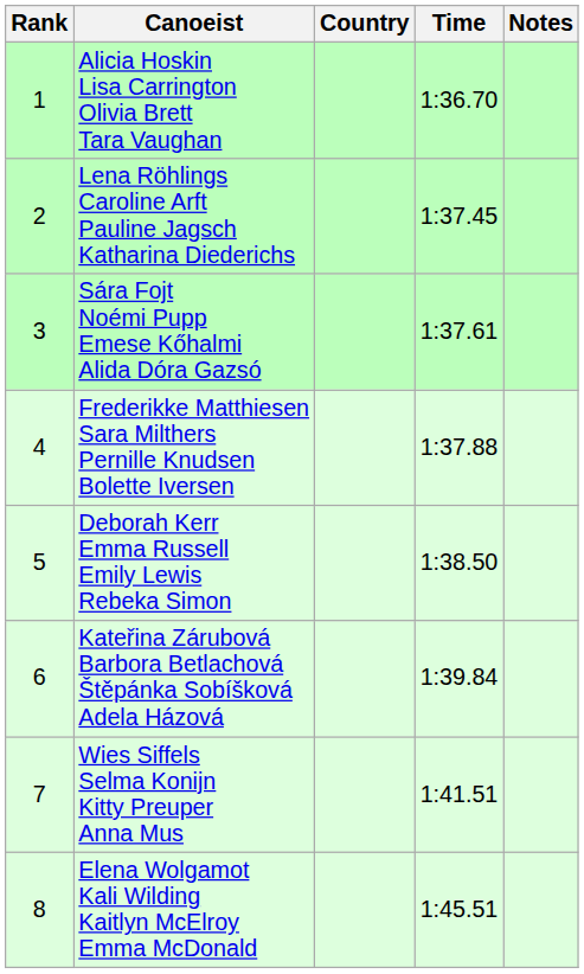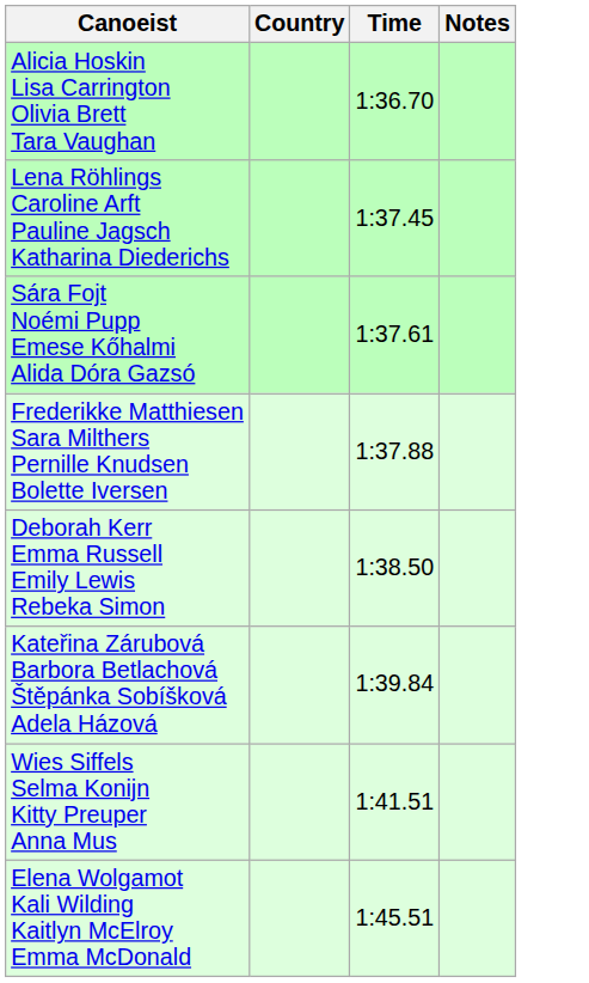 <table class="wikitable" style="text-align:center">
 <tr>
-<th>Rank</th>
 <th>Canoeist</th>
 <th>Country</th>
 <th>Time</th>
 <th>Notes</th>
 </tr>
 <tr bgcolor=bbffbb>
-<td>1</td>
 <td align="left"><a href='#'>Alicia Hoskin</a><br><a href='#'>Lisa Carrington</a><br><a href='#'>Olivia Brett</a><br><a href='#'>Tara Vaughan</a></td>
 <td align="left"></td>
 <td>1:36.70</td>
 <td></td>
 </tr>
 <tr bgcolor=bbffbb>
-<td>2</td>
 <td align="left"><a href='#'>Lena Röhlings</a><br><a href='#'>Caroline Arft</a><br><a href='#'>Pauline Jagsch</a><br><a href='#'>Katharina Diederichs</a></td>
 <td align="left"></td>
 <td>1:37.45</td>
 <td></td>
 </tr>
 <tr bgcolor=bbffbb>
-<td>3</td>
 <td align="left"><a href='#'>Sára Fojt</a><br><a href='#'>Noémi Pupp</a><br><a href='#'>Emese Kőhalmi</a><br><a href='#'>Alida Dóra Gazsó</a></td>
 <td align="left"></td>
 <td>1:37.61</td>
 <td></td>
 </tr>
 <tr bgcolor=ddffdd>
-<td>4</td>
 <td align="left"><a href='#'>Frederikke Matthiesen</a><br><a href='#'>Sara Milthers</a><br><a href='#'>Pernille Knudsen</a><br><a href='#'>Bolette Iversen</a></td>
 <td align="left"></td>
 <td>1:37.88</td>
 <td></td>
 </tr>
 <tr bgcolor=ddffdd>
-<td>5</td>
 <td align="left"><a href='#'>Deborah Kerr</a><br><a href='#'>Emma Russell</a><br><a href='#'>Emily Lewis</a><br><a href='#'>Rebeka Simon</a></td>
 <td align="left"></td>
 <td>1:38.50</td>
 <td></td>
 </tr>
 <tr bgcolor=ddffdd>
-<td>6</td>
 <td align="left"><a href='#'>Kateřina Zárubová</a><br><a href='#'>Barbora Betlachová</a><br><a href='#'>Štěpánka Sobíšková</a><br><a href='#'>Adela Házová</a></td>
 <td align="left"></td>
 <td>1:39.84</td>
 <td></td>
 </tr>
 <tr bgcolor=ddffdd>
-<td>7</td>
 <td align="left"><a href='#'>Wies Siffels</a><br><a href='#'>Selma Konijn</a><br><a href='#'>Kitty Preuper</a><br><a href='#'>Anna Mus</a></td>
 <td align="left"></td>
 <td>1:41.51</td>
 <td></td>
 </tr>
 <tr bgcolor=ddffdd>
-<td>8</td>
 <td align="left"><a href='#'>Elena Wolgamot</a><br><a href='#'>Kali Wilding</a><br><a href='#'>Kaitlyn McElroy</a><br><a href='#'>Emma McDonald</a></td>
 <td align="left"></td>
 <td>1:45.51</td>
 <td></td>
 </tr>
 </table>
